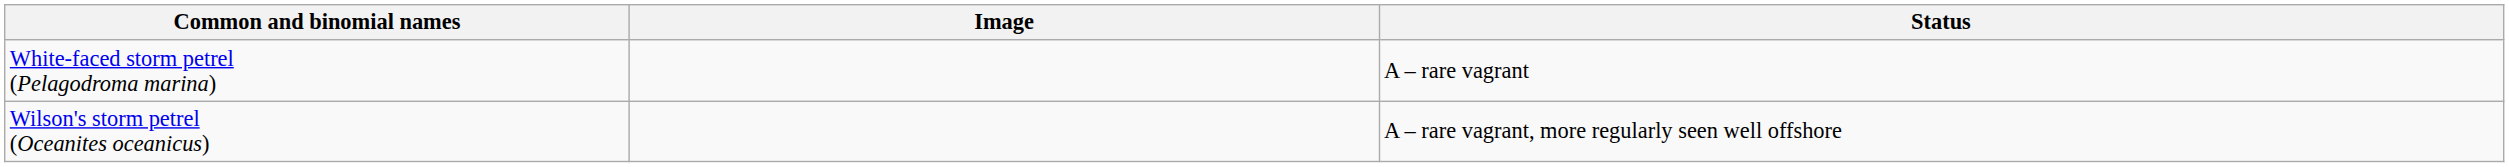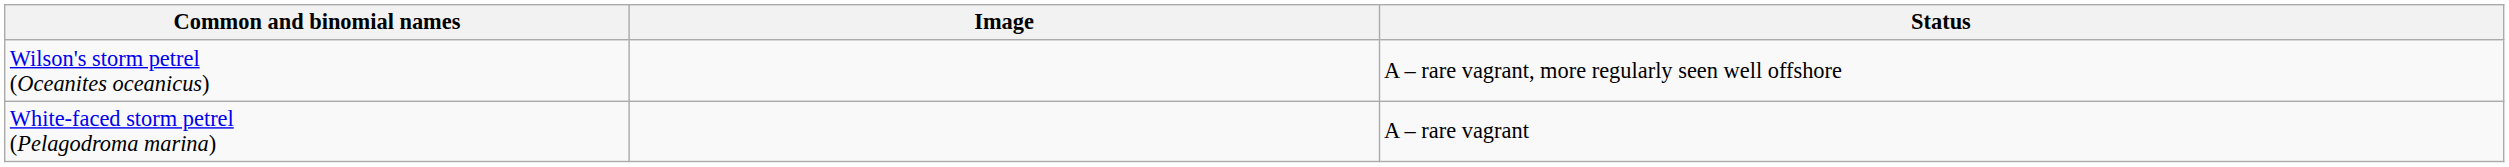 <table width=90% class="wikitable">
 <tr>
 <th width=25%>Common and binomial names</th>
 <th width=30%>Image</th>
 <th width=45%>Status</th>
 </tr>
 <tr>
+<td><a href='#'>Wilson's storm petrel</a><br>(<em>Oceanites oceanicus</em>)</td>
+<td></td>
+<td>A – rare vagrant, more regularly seen well offshore</td>
+</tr>
+<tr>
 <td><a href='#'>White-faced storm petrel</a><br>(<em>Pelagodroma marina</em>)</td>
 <td></td>
 <td>A – rare vagrant</td>
 </tr>
-<tr>
-<td><a href='#'>Wilson's storm petrel</a><br>(<em>Oceanites oceanicus</em>)</td>
-<td></td>
-<td>A – rare vagrant, more regularly seen well offshore</td>
-</tr>
 </table>
